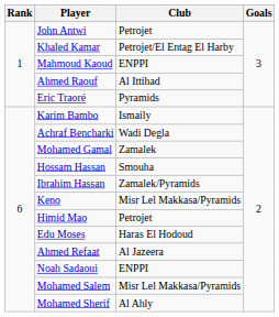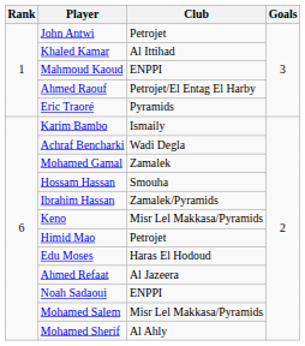 <table class=wikitable style="text-align:center">
 <tr>
 <th>Rank</th>
 <th>Player</th>
 <th>Club</th>
 <th>Goals</th>
 </tr>
 <tr>
 <td rowspan=5>1</td>
 <td align=left> <a href='#'>John Antwi</a></td>
 <td align=left>Petrojet</td>
 <td rowspan=5>3</td>
 </tr>
 <tr>
 <td align=left> <a href='#'>Khaled Kamar</a></td>
-<td align=left>Petrojet/El Entag El Harby</td>
+<td align=left>Al Ittihad</td>
 </tr>
 <tr>
 <td align=left> <a href='#'>Mahmoud Kaoud</a></td>
 <td align=left>ENPPI</td>
 </tr>
 <tr>
 <td align=left> <a href='#'>Ahmed Raouf</a></td>
-<td align=left>Al Ittihad</td>
+<td align=left>Petrojet/El Entag El Harby</td>
 </tr>
 <tr>
 <td align=left> <a href='#'>Eric Traoré</a></td>
 <td align=left>Pyramids</td>
 </tr>
 <tr>
 <td rowspan=12>6</td>
 <td align=left> <a href='#'>Karim Bambo</a></td>
 <td align=left>Ismaily</td>
 <td rowspan=12>2</td>
 </tr>
 <tr>
 <td align=left> <a href='#'>Achraf Bencharki</a></td>
 <td align=left>Wadi Degla</td>
 </tr>
 <tr>
 <td align=left> <a href='#'>Mohamed Gamal</a></td>
 <td align=left>Zamalek</td>
 </tr>
 <tr>
 <td align=left> <a href='#'>Hossam Hassan</a></td>
 <td align=left>Smouha</td>
 </tr>
 <tr>
 <td align=left> <a href='#'>Ibrahim Hassan</a></td>
 <td align=left>Zamalek/Pyramids</td>
 </tr>
 <tr>
 <td align=left> <a href='#'>Keno</a></td>
 <td align=left>Misr Lel Makkasa/Pyramids</td>
 </tr>
 <tr>
 <td align=left> <a href='#'>Himid Mao</a></td>
 <td align=left>Petrojet</td>
 </tr>
 <tr>
 <td align=left> <a href='#'>Edu Moses</a></td>
 <td align=left>Haras El Hodoud</td>
 </tr>
 <tr>
 <td align=left> <a href='#'>Ahmed Refaat</a></td>
 <td align=left>Al Jazeera</td>
 </tr>
 <tr>
 <td align=left> <a href='#'>Noah Sadaoui</a></td>
 <td align=left>ENPPI</td>
 </tr>
 <tr>
 <td align=left> <a href='#'>Mohamed Salem</a></td>
 <td align=left>Misr Lel Makkasa/Pyramids</td>
 </tr>
 <tr>
 <td align=left> <a href='#'>Mohamed Sherif</a></td>
 <td align=left>Al Ahly</td>
 </tr>
 </table>
